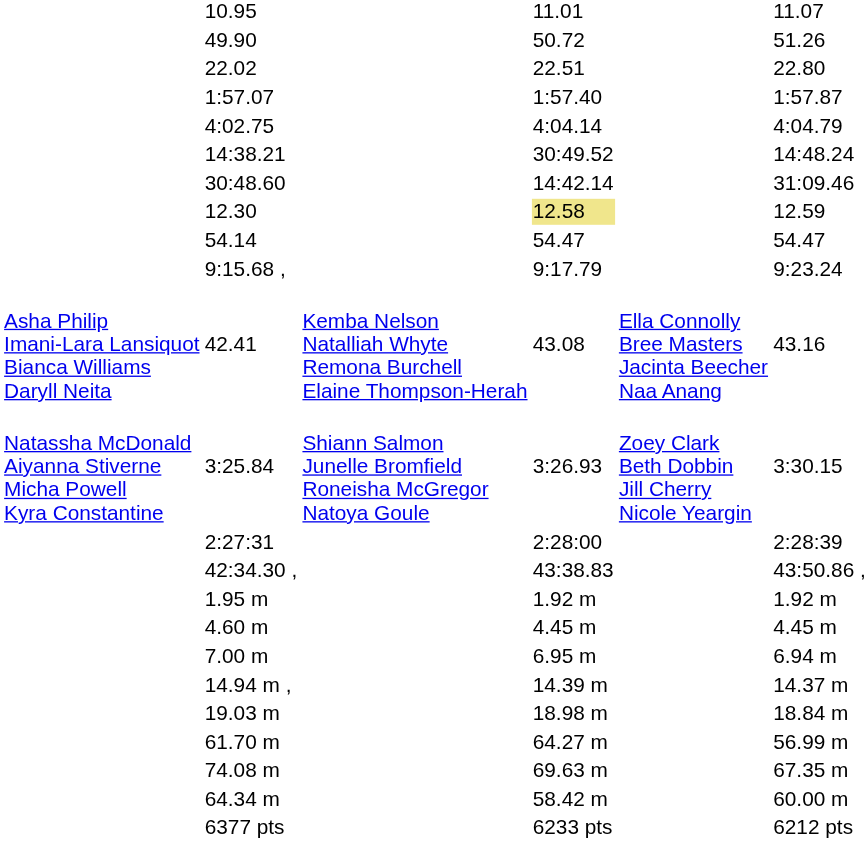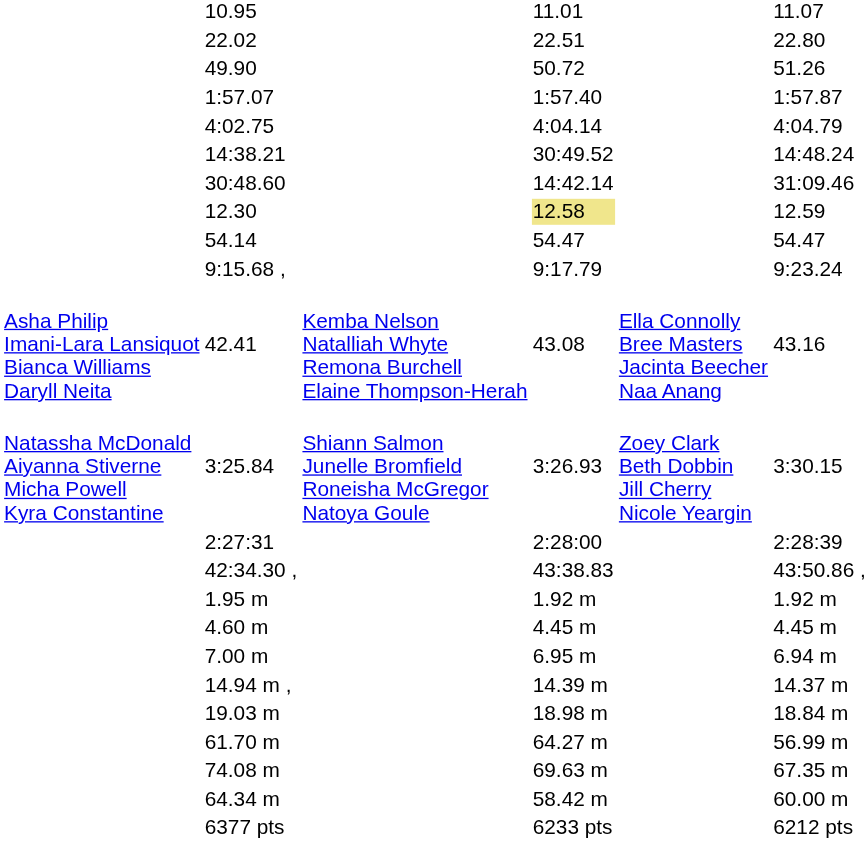 <table>
 <tr>
 <td></td>
 <td></td>
 <td>10.95</td>
 <td></td>
 <td>11.01</td>
 <td></td>
 <td>11.07</td>
 </tr>
 <tr>
 <td></td>
 <td></td>
+<td>22.02 </td>
+<td></td>
+<td>22.51</td>
+<td></td>
+<td>22.80</td>
+</tr>
+<tr>
+<td></td>
+<td></td>
 <td>49.90 </td>
 <td></td>
 <td>50.72 </td>
 <td></td>
 <td>51.26 </td>
-</tr>
-<tr>
-<td></td>
-<td></td>
-<td>22.02 </td>
-<td></td>
-<td>22.51</td>
-<td></td>
-<td>22.80</td>
 </tr>
 <tr>
 <td></td>
 <td></td>
 <td>1:57.07</td>
 <td></td>
 <td>1:57.40</td>
 <td></td>
 <td>1:57.87 </td>
 </tr>
 <tr>
 <td></td>
 <td></td>
 <td>4:02.75</td>
 <td></td>
 <td>4:04.14 </td>
 <td></td>
 <td>4:04.79</td>
 </tr>
 <tr>
 <td></td>
 <td></td>
 <td>14:38.21 </td>
 <td></td>
 <td>30:49.52 </td>
 <td></td>
 <td>14:48.24 </td>
 </tr>
 <tr>
 <td></td>
 <td></td>
 <td>30:48.60 </td>
 <td></td>
 <td>14:42.14 </td>
 <td></td>
 <td>31:09.46 </td>
 </tr>
 <tr>
 <td></td>
 <td></td>
 <td>12.30 </td>
 <td></td>
 <td style="background: khaki;">12.58</td>
 <td></td>
 <td>12.59</td>
 </tr>
 <tr>
 <td></td>
 <td></td>
 <td>54.14</td>
 <td></td>
 <td>54.47</td>
 <td></td>
 <td>54.47 </td>
 </tr>
 <tr>
 <td></td>
 <td></td>
 <td>9:15.68 , </td>
 <td></td>
 <td>9:17.79 </td>
 <td></td>
 <td>9:23.24</td>
 </tr>
 <tr>
 <td></td>
 <td><br><a href='#'>Asha Philip</a><br><a href='#'>Imani-Lara Lansiquot</a><br><a href='#'>Bianca Williams</a><br><a href='#'>Daryll Neita</a></td>
 <td>42.41 </td>
 <td><br><a href='#'>Kemba Nelson</a><br><a href='#'>Natalliah Whyte</a><br><a href='#'>Remona Burchell</a><br><a href='#'>Elaine Thompson-Herah</a></td>
 <td>43.08</td>
 <td><br><a href='#'>Ella Connolly</a><br><a href='#'>Bree Masters</a><br><a href='#'>Jacinta Beecher</a><br><a href='#'>Naa Anang</a></td>
 <td>43.16</td>
 </tr>
 <tr>
 <td></td>
 <td><br><a href='#'>Natassha McDonald</a><br><a href='#'>Aiyanna Stiverne</a><br><a href='#'>Micha Powell</a><br><a href='#'>Kyra Constantine</a></td>
 <td>3:25.84</td>
 <td><br><a href='#'>Shiann Salmon</a><br><a href='#'>Junelle Bromfield</a><br><a href='#'>Roneisha McGregor</a><br><a href='#'>Natoya Goule</a></td>
 <td>3:26.93</td>
 <td><br><a href='#'>Zoey Clark</a><br><a href='#'>Beth Dobbin</a><br><a href='#'>Jill Cherry</a><br><a href='#'>Nicole Yeargin</a></td>
 <td>3:30.15 </td>
 </tr>
 <tr>
 <td></td>
 <td></td>
 <td>2:27:31 </td>
 <td></td>
 <td>2:28:00 </td>
 <td></td>
 <td>2:28:39 </td>
 </tr>
 <tr>
 <td></td>
 <td></td>
 <td>42:34.30 , </td>
 <td></td>
 <td>43:38.83 </td>
 <td></td>
 <td>43:50.86 , </td>
 </tr>
 <tr>
 <td></td>
 <td></td>
 <td>1.95 m</td>
 <td></td>
 <td>1.92 m</td>
 <td></td>
 <td>1.92 m</td>
 </tr>
 <tr>
 <td></td>
 <td></td>
 <td>4.60 m</td>
 <td></td>
 <td>4.45 m</td>
 <td></td>
 <td>4.45 m </td>
 </tr>
 <tr>
 <td></td>
 <td></td>
 <td>7.00 m </td>
 <td></td>
 <td>6.95 m</td>
 <td></td>
 <td>6.94 m </td>
 </tr>
 <tr>
 <td></td>
 <td></td>
 <td>14.94 m , </td>
 <td></td>
 <td>14.39 m</td>
 <td></td>
 <td>14.37 m</td>
 </tr>
 <tr>
 <td></td>
 <td></td>
 <td>19.03 m</td>
 <td></td>
 <td>18.98 m</td>
 <td></td>
 <td>18.84 m</td>
 </tr>
 <tr>
 <td></td>
 <td></td>
 <td>61.70 m </td>
 <td></td>
 <td>64.27 m </td>
 <td></td>
 <td>56.99 m</td>
 </tr>
 <tr>
 <td></td>
 <td></td>
 <td>74.08 m</td>
 <td></td>
 <td>69.63 m</td>
 <td></td>
 <td>67.35 m</td>
 </tr>
 <tr>
 <td></td>
 <td></td>
 <td>64.34 m</td>
 <td></td>
 <td>58.42 m</td>
 <td></td>
 <td>60.00 m</td>
 </tr>
 <tr>
 <td></td>
 <td></td>
 <td>6377 pts </td>
 <td></td>
 <td>6233 pts </td>
 <td></td>
 <td>6212 pts</td>
 </tr>
 </table>
